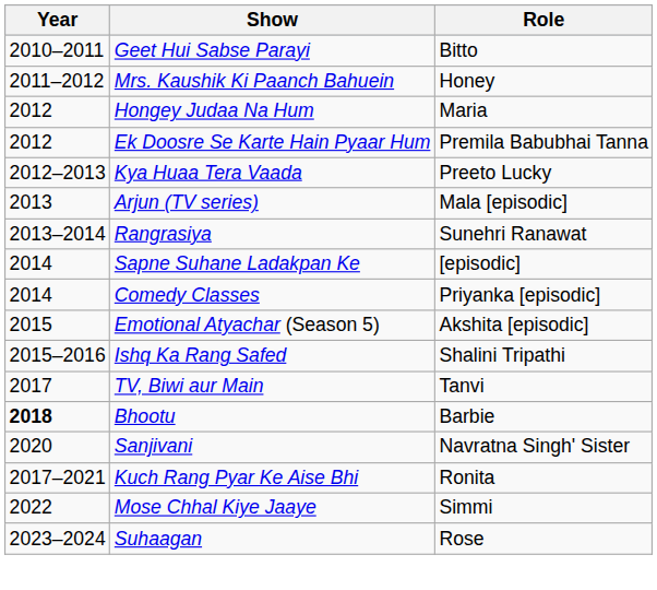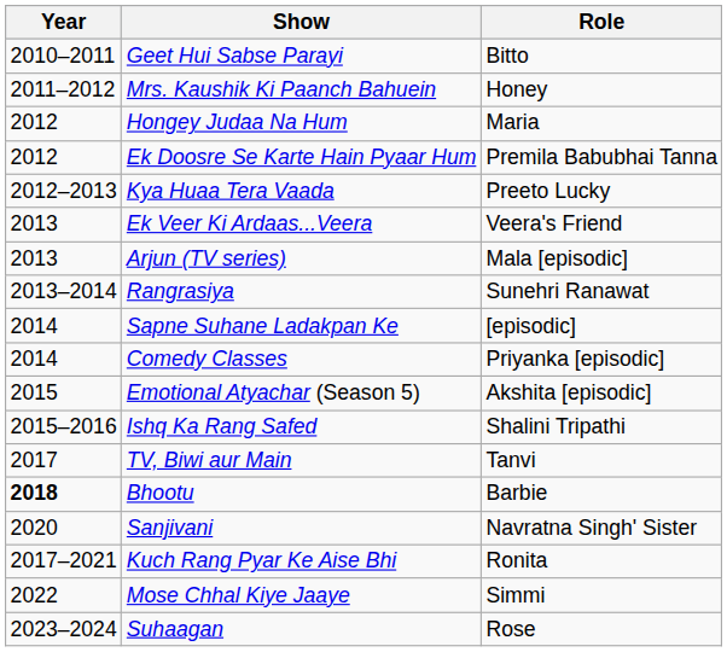 <table class="wikitable sortable plainrowheaders">
 <tr style="background:#b0c4de;">
 <th>Year</th>
 <th>Show</th>
 <th>Role</th>
 </tr>
 <tr>
 <td>2010–2011</td>
 <td><em><a href='#'>Geet Hui Sabse Parayi</a></em></td>
 <td>Bitto</td>
 </tr>
 <tr>
 <td>2011–2012</td>
 <td><em><a href='#'>Mrs. Kaushik Ki Paanch Bahuein</a></em></td>
 <td>Honey</td>
 </tr>
 <tr>
 <td>2012</td>
 <td><em><a href='#'>Hongey Judaa Na Hum</a></em></td>
 <td>Maria </td>
 </tr>
 <tr>
 <td>2012</td>
 <td><em><a href='#'>Ek Doosre Se Karte Hain Pyaar Hum</a></em></td>
 <td>Premila Babubhai Tanna</td>
 </tr>
 <tr>
 <td>2012–2013</td>
 <td><em><a href='#'>Kya Huaa Tera Vaada</a></em></td>
 <td>Preeto Lucky</td>
+</tr>
+<tr>
+<td>2013</td>
+<td><em><a href='#'>Ek Veer Ki Ardaas...Veera</a></em></td>
+<td>Veera's Friend</td>
 </tr>
 <tr>
 <td>2013</td>
 <td><em><a href='#'>Arjun (TV series)</a></em></td>
 <td>Mala [episodic]</td>
 </tr>
 <tr>
 <td>2013–2014</td>
 <td><em><a href='#'>Rangrasiya</a></em></td>
 <td>Sunehri Ranawat</td>
 </tr>
 <tr>
 <td>2014</td>
 <td><em><a href='#'>Sapne Suhane Ladakpan Ke</a></em></td>
 <td>[episodic]</td>
 </tr>
 <tr>
 <td>2014</td>
 <td><em><a href='#'>Comedy Classes</a></em></td>
 <td>Priyanka [episodic]</td>
 </tr>
 <tr>
 <td>2015</td>
 <td><em><a href='#'>Emotional Atyachar</a></em> (Season 5)</td>
 <td>Akshita [episodic]</td>
 </tr>
 <tr>
 <td>2015–2016</td>
 <td><em><a href='#'>Ishq Ka Rang Safed</a></em></td>
 <td>Shalini Tripathi</td>
 </tr>
 <tr>
 <td>2017</td>
 <td><em><a href='#'>TV, Biwi aur Main</a></em></td>
 <td>Tanvi</td>
 </tr>
 <tr>
 <td><strong>2018</strong></td>
 <td><em><a href='#'>Bhootu</a></em></td>
 <td>Barbie</td>
 </tr>
 <tr>
 <td>2020</td>
 <td><em><a href='#'> Sanjivani</a></em></td>
 <td>Navratna Singh' Sister </td>
 </tr>
 <tr>
 <td>2017–2021</td>
 <td><em><a href='#'>Kuch Rang Pyar Ke Aise Bhi</a></em></td>
 <td>Ronita</td>
 </tr>
 <tr>
 <td>2022</td>
 <td><em><a href='#'>Mose Chhal Kiye Jaaye</a></em></td>
 <td>Simmi</td>
 </tr>
 <tr>
 <td>2023–2024</td>
 <td><em><a href='#'>Suhaagan</a></em></td>
 <td>Rose</td>
 </tr>
 </table>
